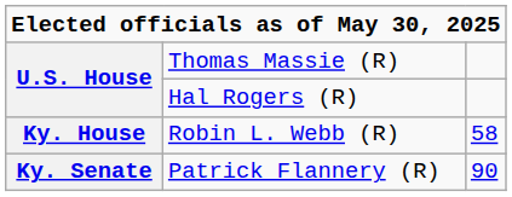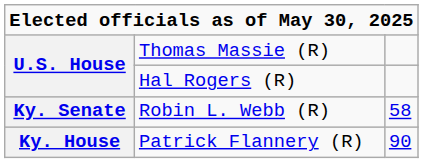 <table class=wikitable>
 <tr>
 <td colspan="3"><strong>Elected officials as of May 30, 2025</strong></td>
 </tr>
 <tr>
 <th rowspan=2><a href='#'>U.S. House</a></th>
 <td><a href='#'>Thomas Massie</a> (R)</td>
 <td></td>
 </tr>
 <tr>
 <td><a href='#'>Hal Rogers</a> (R)</td>
 <td></td>
 </tr>
 <tr>
-<th scope=row><a href='#'>Ky. House</a></th>
+<th scope=row><a href='#'>Ky. Senate</a></th>
 <td><a href='#'>Robin L. Webb</a> (R)</td>
 <td><a href='#'>58</a></td>
 </tr>
 <tr>
-<th scope=row><a href='#'>Ky. Senate</a></th>
+<th scope=row><a href='#'>Ky. House</a></th>
 <td><a href='#'>Patrick Flannery</a> (R)</td>
 <td><a href='#'>90</a></td>
 </tr>
 </table>
